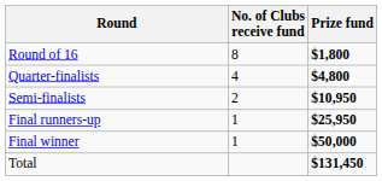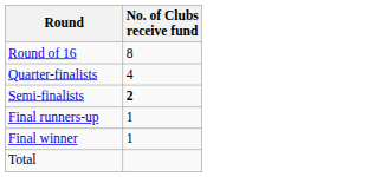 <table class="wikitable">
 <tr>
 <th>Round</th>
 <th>No. of Clubs<br>receive fund</th>
-<th>Prize fund</th>
 </tr>
 <tr>
 <td width=60%><a href='#'>Round of 16</a></td>
 <td>8</td>
-<td><strong>$1,800</strong></td>
 </tr>
 <tr>
 <td><a href='#'>Quarter-finalists</a></td>
 <td>4</td>
-<td><strong>$4,800</strong></td>
 </tr>
 <tr>
 <td><a href='#'>Semi-finalists</a></td>
-<td>2</td>
-<td><strong>$10,950</strong></td>
+<td><strong>2</strong></td>
 </tr>
 <tr>
 <td><a href='#'>Final runners-up</a></td>
 <td>1</td>
-<td><strong>$25,950</strong></td>
 </tr>
 <tr>
 <td><a href='#'>Final winner</a></td>
 <td>1</td>
-<td><strong>$50,000</strong></td>
 </tr>
 <tr>
 <td>Total</td>
 <td></td>
-<td><strong>$131,450</strong></td>
 </tr>
 </table>
